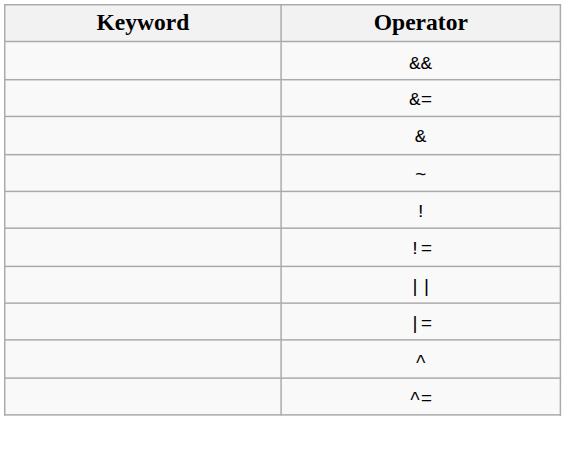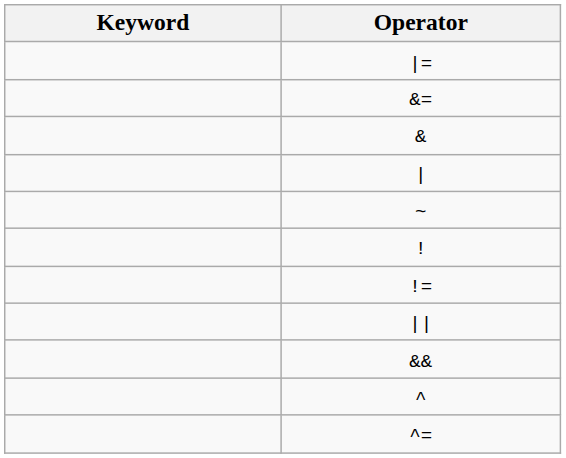 <table class="wikitable" style="width:30%; text-align:center;">
 <tr>
 <th>Keyword</th>
 <th>Operator</th>
 </tr>
 <tr>
 <td></td>
-<td><code>&&</code></td>
+<td><code>&#x7C;=</code></td>
 </tr>
 <tr>
 <td></td>
 <td><code>&=</code></td>
 </tr>
 <tr>
 <td></td>
 <td><code>&</code></td>
+</tr>
+<tr>
+<td></td>
+<td><code>&#x7C;</code></td>
 </tr>
 <tr>
 <td></td>
 <td><code>~</code></td>
 </tr>
 <tr>
 <td></td>
 <td><code>!</code></td>
 </tr>
 <tr>
 <td></td>
 <td><code>!=</code></td>
 </tr>
 <tr>
 <td></td>
 <td><code>&#x7C;&#x7C;</code></td>
 </tr>
 <tr>
 <td></td>
-<td><code>&#x7C;=</code></td>
+<td><code>&&</code></td>
 </tr>
 <tr>
 <td></td>
 <td><code>^</code></td>
 </tr>
 <tr>
 <td></td>
 <td><code>^=</code></td>
 </tr>
 </table>
